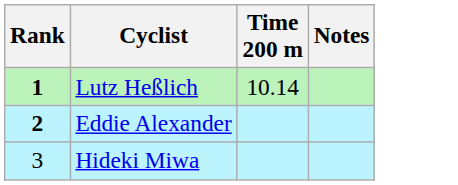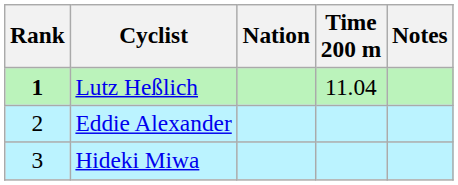 <table class="wikitable sortable" style="text-align:center">
 <tr>
 <th>Rank</th>
 <th>Cyclist</th>
+<th>Nation</th>
 <th>Time<br>200 m</th>
 <th>Notes</th>
 </tr>
 <tr bgcolor=bbf3bb>
 <td><strong>1</strong></td>
 <td align=left><a href='#'>Lutz Heßlich</a></td>
-<td>10.14</td>
+<td align=left></td>
+<td>11.04</td>
 <td></td>
 </tr>
 <tr bgcolor=bbf3ff>
-<td><strong>2</strong></td>
+<td>2</td>
 <td align=left><a href='#'>Eddie Alexander</a></td>
+<td align=left></td>
 <td></td>
 <td></td>
 </tr>
 <tr bgcolor=bbf3ff>
 <td>3</td>
 <td align=left><a href='#'>Hideki Miwa</a></td>
+<td align=left></td>
 <td></td>
 <td></td>
 </tr>
 </table>
